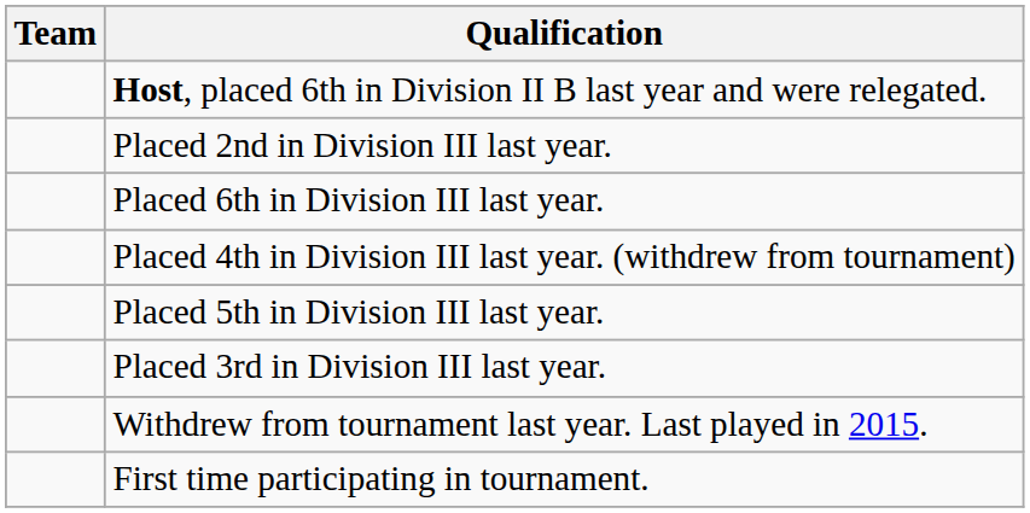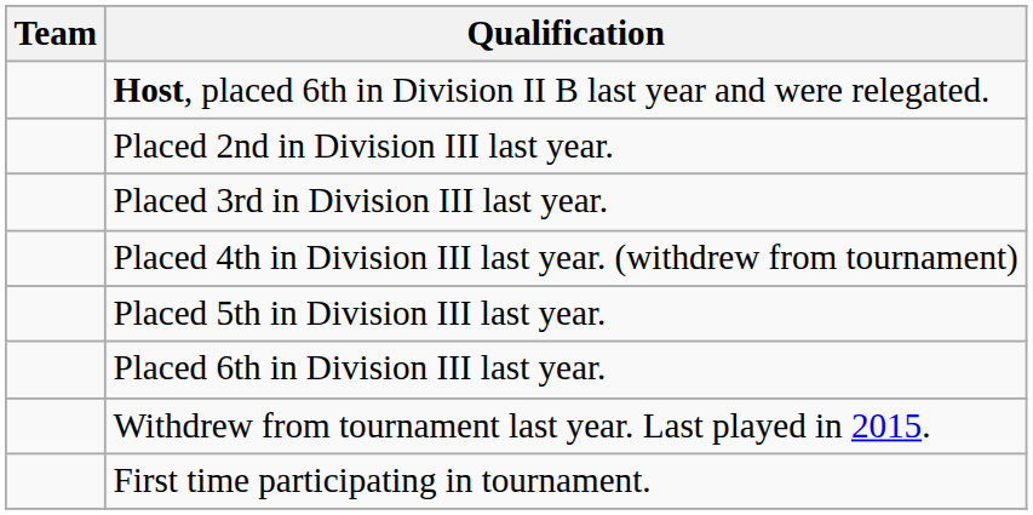 <table class="wikitable">
 <tr>
 <th>Team</th>
 <th>Qualification</th>
 </tr>
 <tr>
 <td></td>
 <td><strong>Host</strong>, placed 6th in Division II B last year and were relegated.</td>
 </tr>
 <tr>
 <td></td>
 <td>Placed 2nd in Division III last year.</td>
 </tr>
 <tr>
 <td></td>
-<td>Placed 6th in Division III last year.</td>
+<td>Placed 3rd in Division III  last year.</td>
 </tr>
 <tr>
 <td><s></s></td>
 <td>Placed 4th in Division III last year. (withdrew from tournament)</td>
 </tr>
 <tr>
 <td></td>
 <td>Placed 5th in Division III last year.</td>
 </tr>
 <tr>
 <td></td>
-<td>Placed 3rd in Division III  last year.</td>
+<td>Placed 6th in Division III last year.</td>
 </tr>
 <tr>
 <td></td>
 <td>Withdrew from tournament last year. Last played in <a href='#'>2015</a>.</td>
 </tr>
 <tr>
 <td></td>
 <td>First time participating in tournament.</td>
 </tr>
 </table>
